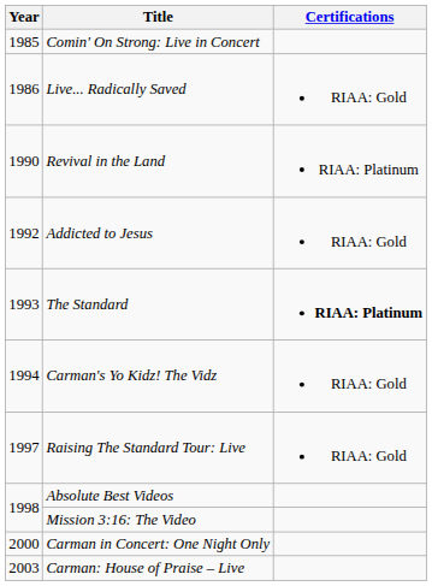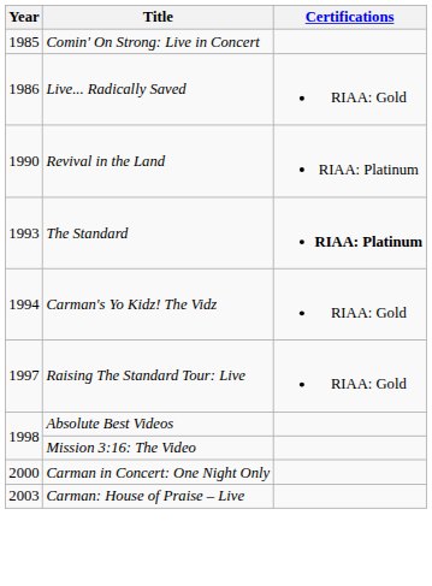 <table class="wikitable">
 <tr>
 <th>Year</th>
 <th>Title</th>
 <th><a href='#'>Certifications</a></th>
 </tr>
 <tr>
 <td align="center">1985</td>
 <td align="left"><em>Comin' On Strong: Live in Concert</em></td>
 <td align="center"></td>
 </tr>
 <tr>
 <td align="center">1986</td>
 <td align="left"><em>Live... Radically Saved</em></td>
 <td align="center"><br><ul><li>RIAA: Gold</li></ul></td>
 </tr>
 <tr>
 <td align="center">1990</td>
 <td align="left"><em>Revival in the Land</em></td>
 <td align="center"><br><ul><li>RIAA: Platinum</li></ul></td>
-</tr>
-<tr>
-<td align="center">1992</td>
-<td align="left"><em>Addicted to Jesus</em></td>
-<td align="center"><br><ul><li>RIAA: Gold</li></ul></td>
 </tr>
 <tr>
 <td align="center">1993</td>
 <td align="left"><em>The Standard</em></td>
 <td align="center"><strong><br><ul><li>RIAA: Platinum</li></ul></strong></td>
 </tr>
 <tr>
 <td align="center">1994</td>
 <td align="left"><em>Carman's Yo Kidz! The Vidz</em></td>
 <td align="center"><br><ul><li>RIAA: Gold</li></ul></td>
 </tr>
 <tr>
 <td align="center">1997</td>
 <td align="left"><em>Raising The Standard Tour: Live</em></td>
 <td align="center"><br><ul><li>RIAA: Gold</li></ul></td>
 </tr>
 <tr>
 <td align="center" rowspan=2>1998</td>
 <td align="left"><em>Absolute Best Videos</em></td>
 <td align="center"></td>
 </tr>
 <tr>
 <td align="left"><em>Mission 3:16: The Video</em></td>
 <td align="center"></td>
 </tr>
 <tr>
 <td align="center">2000</td>
 <td align="left"><em>Carman in Concert: One Night Only</em></td>
 <td align="center"></td>
 </tr>
 <tr>
 <td align="center">2003</td>
 <td align="left"><em>Carman: House of Praise – Live</em></td>
 <td align="center"></td>
 </tr>
 </table>
